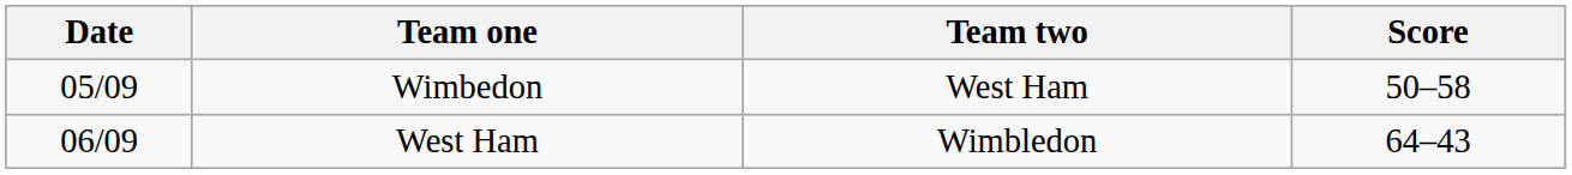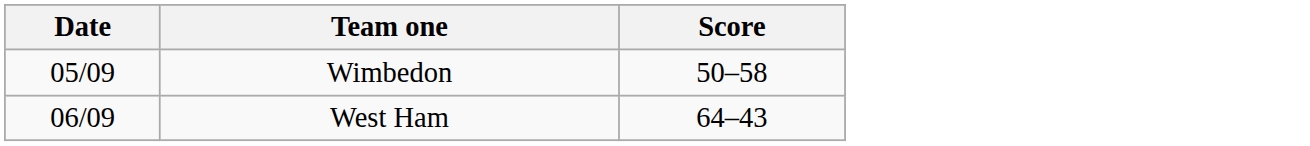 <table class="wikitable" style="text-align: center">
 <tr>
 <th width=80>Date</th>
 <th width=250>Team one</th>
-<th width=250>Team two</th>
 <th width=120>Score</th>
 </tr>
 <tr>
 <td>05/09</td>
 <td>Wimbedon</td>
-<td>West Ham</td>
 <td>50–58</td>
 </tr>
 <tr>
 <td>06/09</td>
 <td>West Ham</td>
-<td>Wimbledon</td>
 <td>64–43</td>
 </tr>
 </table>
